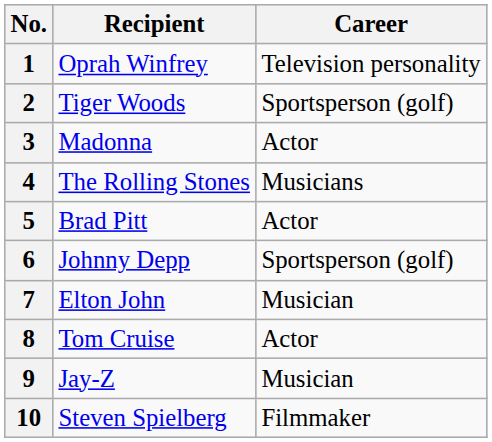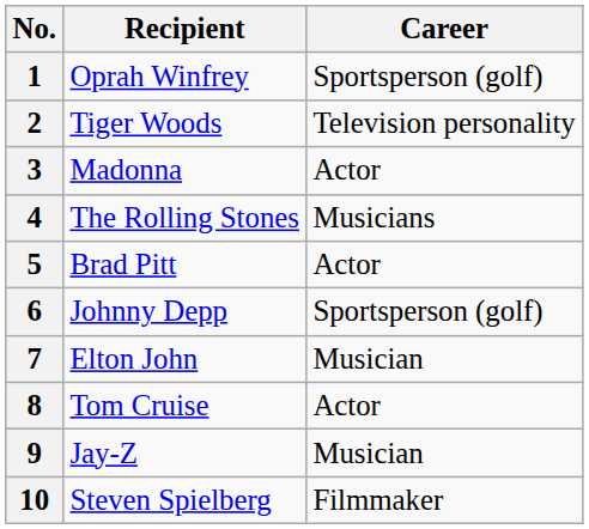 <table class="wikitable plainrowheaders">
 <tr>
 <th scope="col">No.</th>
 <th scope="col">Recipient</th>
 <th scope="col">Career</th>
 </tr>
 <tr>
 <th scope="row">1</th>
 <td> <a href='#'>Oprah Winfrey</a></td>
-<td>Television personality</td>
+<td>Sportsperson (golf)</td>
 </tr>
 <tr>
 <th scope="row">2</th>
 <td> <a href='#'>Tiger Woods</a></td>
-<td>Sportsperson (golf)</td>
+<td>Television personality</td>
 </tr>
 <tr>
 <th scope="row">3</th>
 <td> <a href='#'>Madonna</a></td>
 <td>Actor</td>
 </tr>
 <tr>
 <th scope="row">4</th>
 <td> <a href='#'>The Rolling Stones</a></td>
 <td>Musicians</td>
 </tr>
 <tr>
 <th scope="row">5</th>
 <td> <a href='#'>Brad Pitt</a></td>
 <td>Actor</td>
 </tr>
 <tr>
 <th scope="row">6</th>
 <td> <a href='#'>Johnny Depp</a></td>
 <td>Sportsperson (golf)</td>
 </tr>
 <tr>
 <th scope="row">7</th>
 <td> <a href='#'>Elton John</a></td>
 <td>Musician</td>
 </tr>
 <tr>
 <th scope="row">8</th>
 <td> <a href='#'>Tom Cruise</a></td>
 <td>Actor</td>
 </tr>
 <tr>
 <th scope="row">9</th>
 <td> <a href='#'>Jay-Z</a></td>
 <td>Musician</td>
 </tr>
 <tr>
 <th scope="row">10</th>
 <td> <a href='#'>Steven Spielberg</a></td>
 <td>Filmmaker</td>
 </tr>
 </table>
